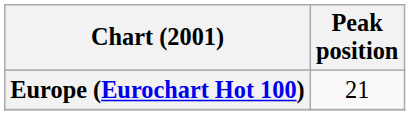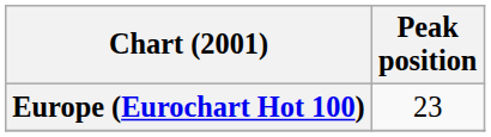 <table class="wikitable sortable plainrowheaders" style="text-align:center">
 <tr>
 <th>Chart (2001)</th>
 <th>Peak<br>position</th>
 </tr>
 <tr>
 <th scope="row">Europe (<a href='#'>Eurochart Hot 100</a>)</th>
-<td>21</td>
+<td>23</td>
 </tr>
 <tr>
 </tr>
 <tr>
 </tr>
 <tr>
 </tr>
 </table>
